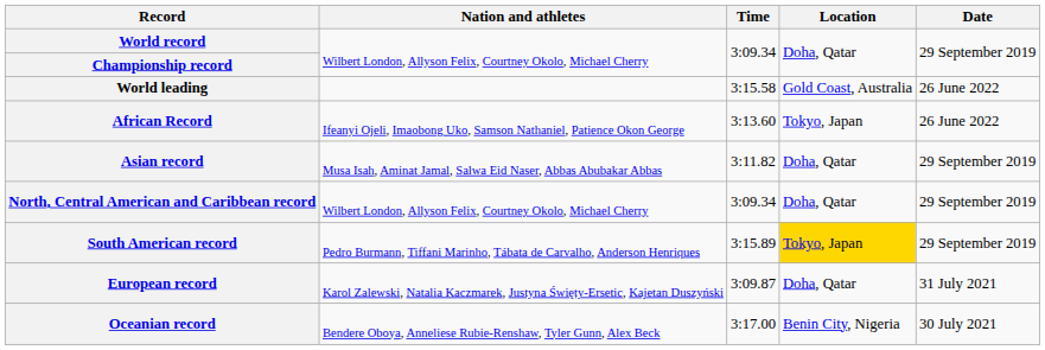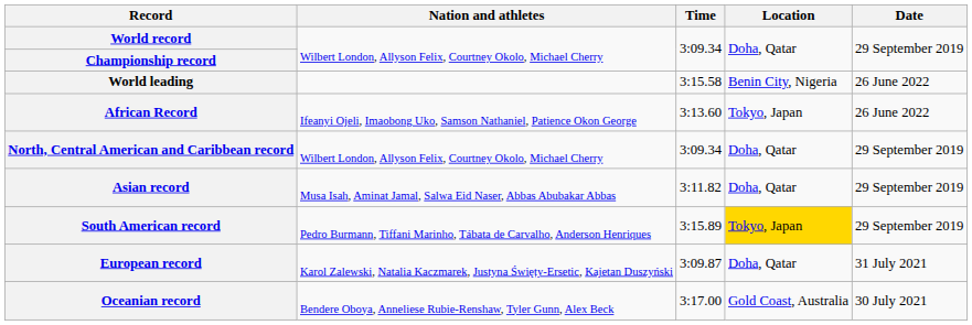 <table class="wikitable">
 <tr>
 <th scope="col">Record</th>
 <th scope="col">Nation and athletes</th>
 <th scope="col">Time</th>
 <th scope="col">Location</th>
 <th scope="col">Date</th>
 </tr>
 <tr>
 <th scope="row"><a href='#'>World record</a></th>
 <td rowspan=2><br><small><a href='#'>Wilbert London</a>, <a href='#'>Allyson Felix</a>, <a href='#'>Courtney Okolo</a>, <a href='#'>Michael Cherry</a></small></td>
 <td align=center rowspan=2>3:09.34</td>
 <td rowspan=2><a href='#'>Doha</a>, Qatar</td>
 <td rowspan=2>29 September 2019</td>
 </tr>
 <tr>
 <th scope="row"><a href='#'>Championship record</a></th>
 </tr>
 <tr>
 <th scope="row">World leading</th>
 <td></td>
 <td align=center>3:15.58</td>
-<td><a href='#'>Gold Coast</a>, Australia</td>
+<td><a href='#'>Benin City</a>, Nigeria</td>
 <td>26 June 2022</td>
 </tr>
 <tr>
 <th scope="row"><a href='#'>African Record</a></th>
 <td><br><small><a href='#'>Ifeanyi Ojeli</a>, <a href='#'>Imaobong Uko</a>, <a href='#'>Samson Nathaniel</a>, <a href='#'>Patience Okon George</a></small></td>
 <td align=center>3:13.60</td>
 <td><a href='#'>Tokyo</a>, Japan</td>
 <td>26 June 2022</td>
 </tr>
 <tr>
-<th scope="row"><a href='#'>Asian record</a></th>
-<td><br><small><a href='#'>Musa Isah</a>, <a href='#'>Aminat Jamal</a>, <a href='#'>Salwa Eid Naser</a>, <a href='#'>Abbas Abubakar Abbas</a></small></td>
-<td align=center>3:11.82</td>
+<th scope="row"><a href='#'>North, Central American and Caribbean record</a></th>
+<td><br><small><a href='#'>Wilbert London</a>, <a href='#'>Allyson Felix</a>, <a href='#'>Courtney Okolo</a>, <a href='#'>Michael Cherry</a></small></td>
+<td align=center>3:09.34</td>
 <td><a href='#'>Doha</a>, Qatar</td>
 <td>29 September 2019</td>
 </tr>
 <tr>
-<th scope="row"><a href='#'>North, Central American and Caribbean record</a></th>
-<td><br><small><a href='#'>Wilbert London</a>, <a href='#'>Allyson Felix</a>, <a href='#'>Courtney Okolo</a>, <a href='#'>Michael Cherry</a></small></td>
-<td align=center>3:09.34</td>
+<th scope="row"><a href='#'>Asian record</a></th>
+<td><br><small><a href='#'>Musa Isah</a>, <a href='#'>Aminat Jamal</a>, <a href='#'>Salwa Eid Naser</a>, <a href='#'>Abbas Abubakar Abbas</a></small></td>
+<td align=center>3:11.82</td>
 <td><a href='#'>Doha</a>, Qatar</td>
 <td>29 September 2019</td>
 </tr>
 <tr>
 <th scope="row"><a href='#'>South American record</a></th>
 <td><br><small><a href='#'>Pedro Burmann</a>, <a href='#'>Tiffani Marinho</a>, <a href='#'>Tábata de Carvalho</a>, <a href='#'>Anderson Henriques</a></small></td>
 <td align=center>3:15.89</td>
 <td style="background: gold;"><a href='#'>Tokyo</a>, Japan</td>
 <td>29 September 2019</td>
 </tr>
 <tr>
 <th scope="row"><a href='#'>European record</a></th>
 <td><br><small><a href='#'>Karol Zalewski</a>, <a href='#'>Natalia Kaczmarek</a>, <a href='#'>Justyna Święty-Ersetic</a>, <a href='#'>Kajetan Duszyński</a></small></td>
 <td align=center>3:09.87</td>
 <td><a href='#'>Doha</a>, Qatar</td>
 <td>31 July 2021</td>
 </tr>
 <tr>
 <th scope="row"><a href='#'>Oceanian record</a></th>
 <td><br><small><a href='#'>Bendere Oboya</a>, <a href='#'>Anneliese Rubie-Renshaw</a>, <a href='#'>Tyler Gunn</a>, <a href='#'>Alex Beck</a></small></td>
 <td align=center>3:17.00</td>
-<td><a href='#'>Benin City</a>, Nigeria</td>
+<td><a href='#'>Gold Coast</a>, Australia</td>
 <td>30 July 2021</td>
 </tr>
 </table>
